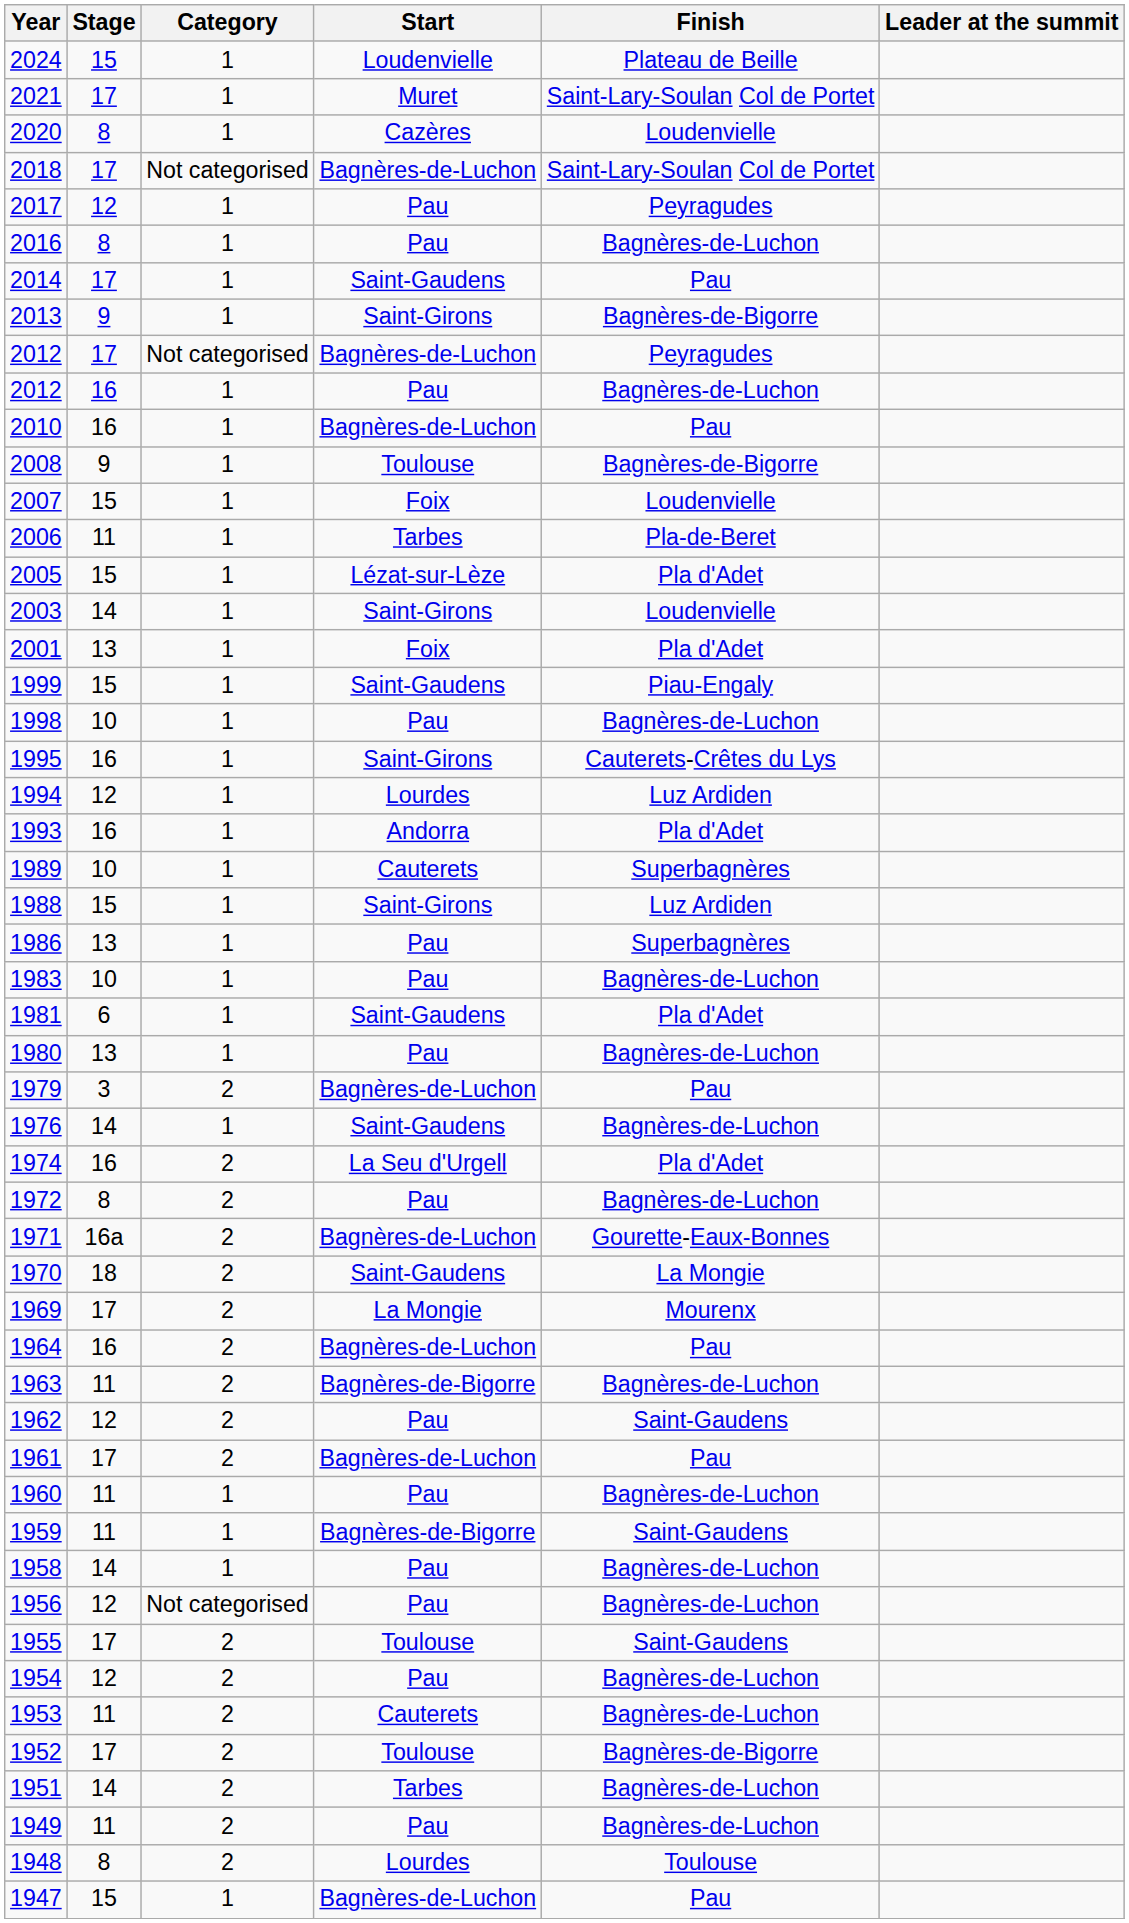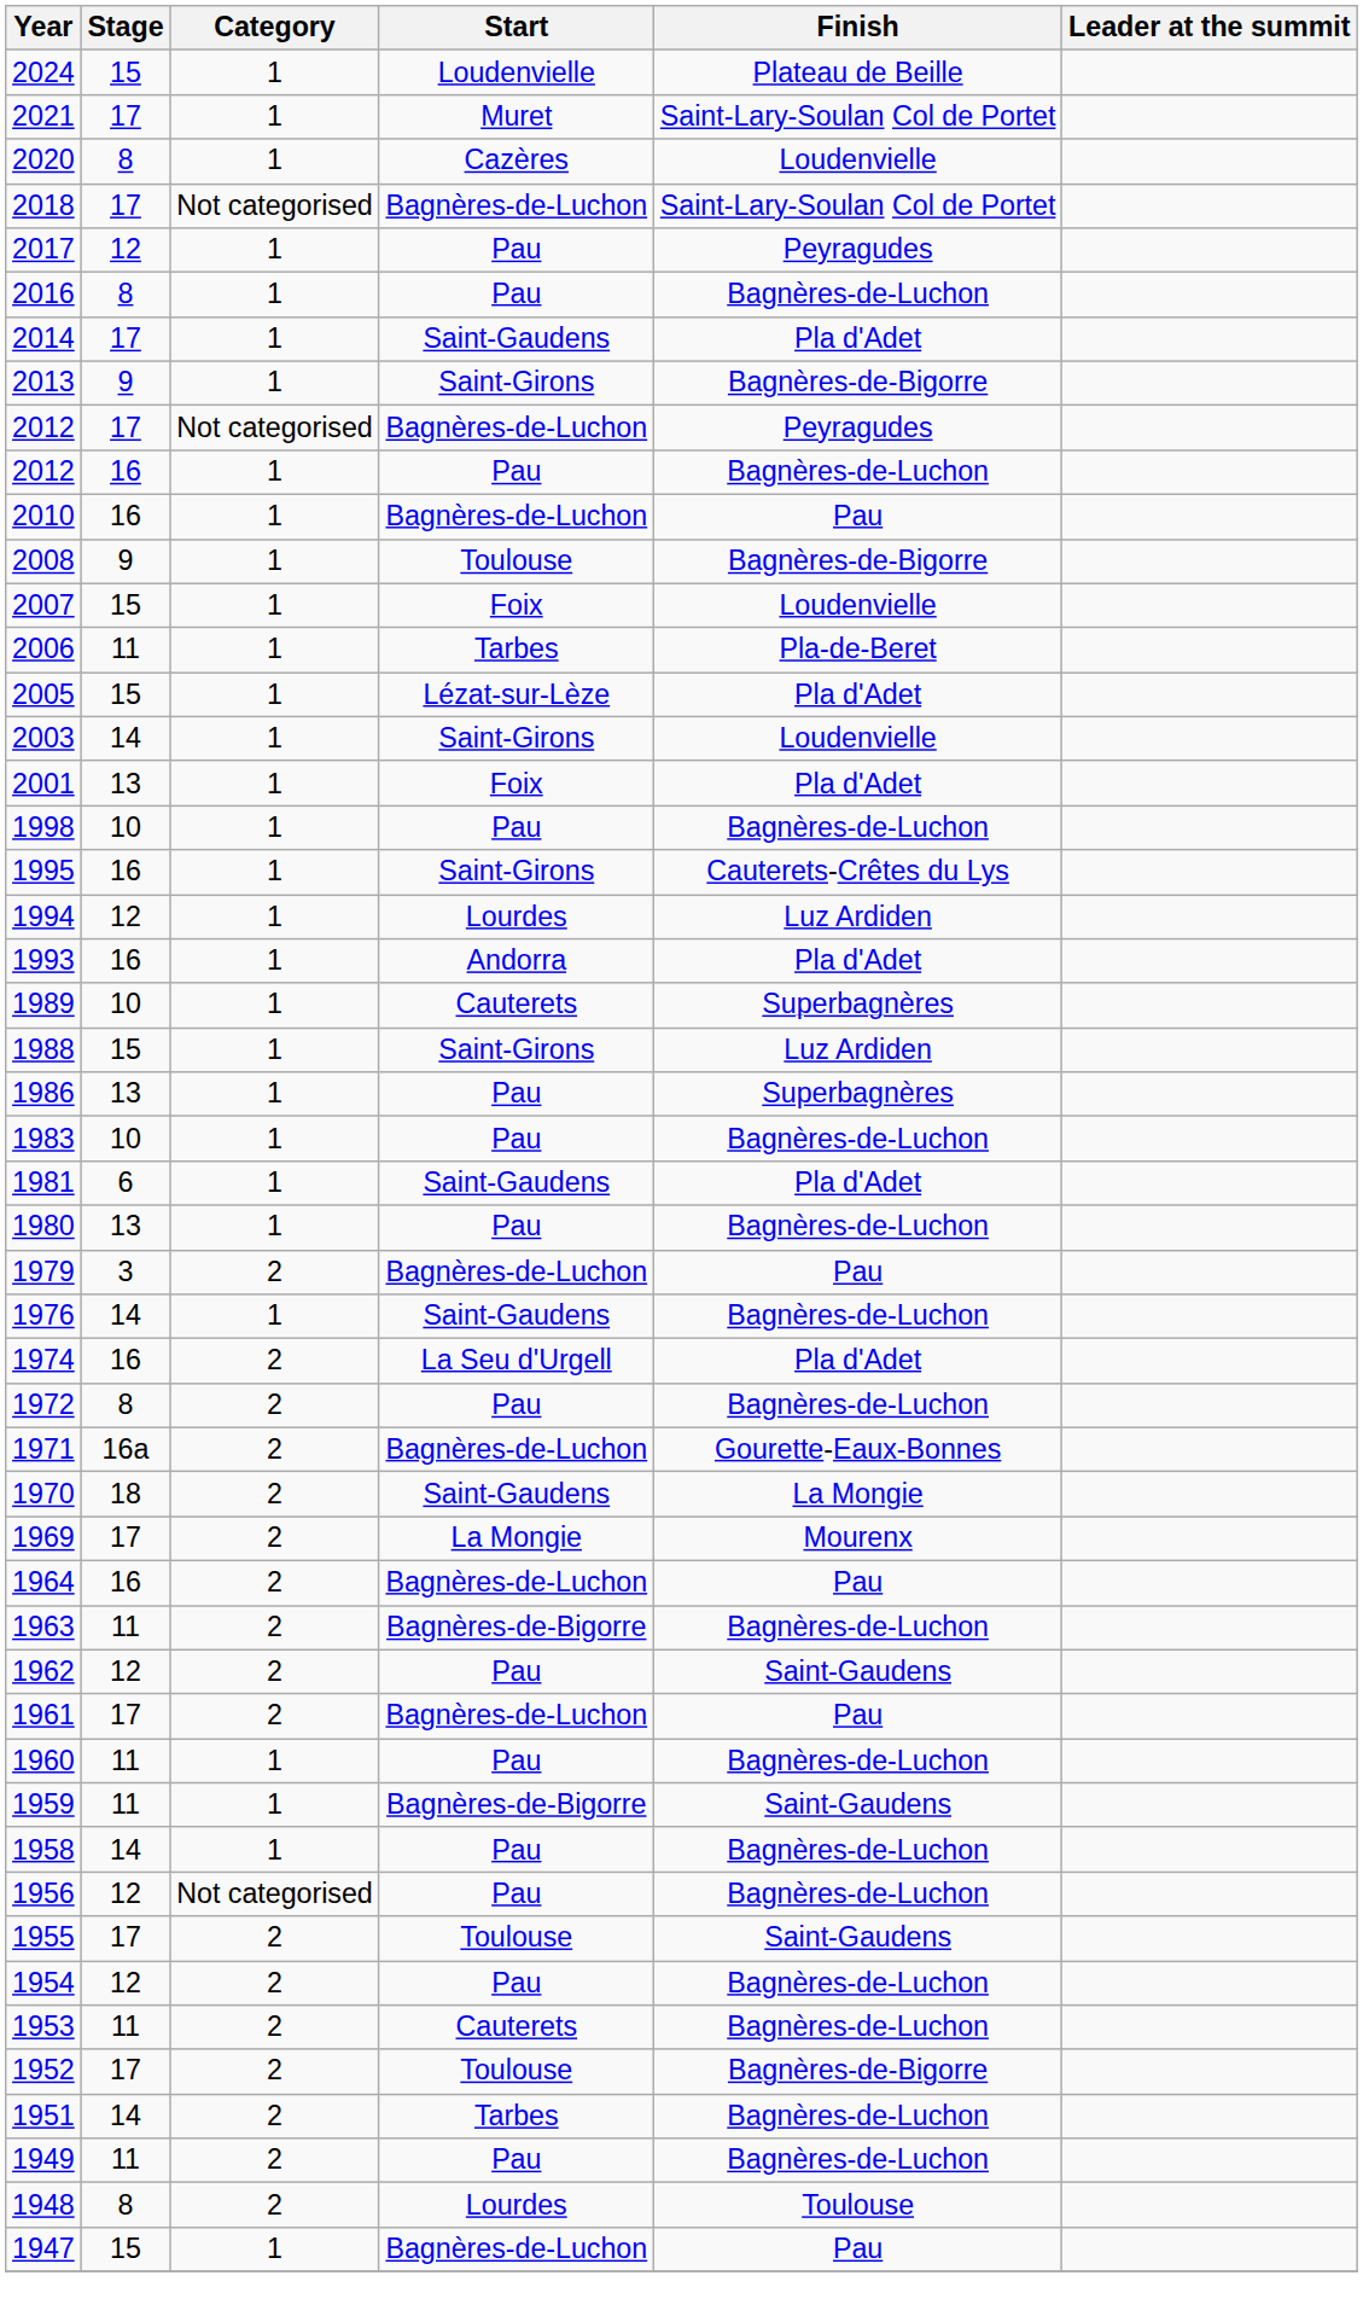 <table class="wikitable sortable" style="text-align: center;">
 <tr>
 <th>Year</th>
 <th>Stage</th>
 <th>Category</th>
 <th>Start</th>
 <th>Finish</th>
 <th>Leader at the summit</th>
 </tr>
 <tr>
 <td><a href='#'>2024</a></td>
 <td><a href='#'>15</a></td>
 <td>1</td>
 <td><a href='#'>Loudenvielle</a></td>
 <td><a href='#'>Plateau de Beille</a></td>
 <td align=left></td>
 </tr>
 <tr>
 <td><a href='#'>2021</a></td>
 <td><a href='#'>17</a></td>
 <td>1</td>
 <td><a href='#'>Muret</a></td>
 <td><a href='#'>Saint-Lary-Soulan</a> <a href='#'>Col de Portet</a></td>
 <td align=left></td>
 </tr>
 <tr>
 <td><a href='#'>2020</a></td>
 <td><a href='#'>8</a></td>
 <td>1</td>
 <td><a href='#'>Cazères</a></td>
 <td><a href='#'>Loudenvielle</a></td>
 <td align=left></td>
 </tr>
 <tr>
 <td><a href='#'>2018</a></td>
 <td><a href='#'>17</a></td>
 <td>Not categorised</td>
 <td><a href='#'>Bagnères-de-Luchon</a></td>
 <td><a href='#'>Saint-Lary-Soulan</a> <a href='#'>Col de Portet</a></td>
 <td align=left></td>
 </tr>
 <tr>
 <td><a href='#'>2017</a></td>
 <td><a href='#'>12</a></td>
 <td>1</td>
 <td><a href='#'>Pau</a></td>
 <td><a href='#'>Peyragudes</a></td>
 <td align=left></td>
 </tr>
 <tr>
 <td><a href='#'>2016</a></td>
 <td><a href='#'>8</a></td>
 <td>1</td>
 <td><a href='#'>Pau</a></td>
 <td><a href='#'>Bagnères-de-Luchon</a></td>
 <td align=left></td>
 </tr>
 <tr>
 <td><a href='#'>2014</a></td>
 <td><a href='#'>17</a></td>
 <td>1</td>
 <td><a href='#'>Saint-Gaudens</a></td>
-<td><a href='#'>Pau</a></td>
+<td><a href='#'>Pla d'Adet</a></td>
 <td align=left></td>
 </tr>
 <tr>
 <td><a href='#'>2013</a></td>
 <td><a href='#'>9</a></td>
 <td>1</td>
 <td><a href='#'>Saint-Girons</a></td>
 <td><a href='#'>Bagnères-de-Bigorre</a></td>
 <td align=left></td>
 </tr>
 <tr>
 <td><a href='#'>2012</a></td>
 <td><a href='#'>17</a></td>
 <td>Not categorised</td>
 <td><a href='#'>Bagnères-de-Luchon</a></td>
 <td><a href='#'>Peyragudes</a></td>
 <td align=left></td>
 </tr>
 <tr>
 <td><a href='#'>2012</a></td>
 <td><a href='#'>16</a></td>
 <td>1</td>
 <td><a href='#'>Pau</a></td>
 <td><a href='#'>Bagnères-de-Luchon</a></td>
 <td align=left></td>
 </tr>
 <tr>
 <td><a href='#'>2010</a></td>
 <td>16</td>
 <td>1</td>
 <td><a href='#'>Bagnères-de-Luchon</a></td>
 <td><a href='#'>Pau</a></td>
 <td align=left></td>
 </tr>
 <tr>
 <td><a href='#'>2008</a></td>
 <td>9</td>
 <td>1</td>
 <td><a href='#'>Toulouse</a></td>
 <td><a href='#'>Bagnères-de-Bigorre</a></td>
 <td align=left></td>
 </tr>
 <tr>
 <td><a href='#'>2007</a></td>
 <td>15</td>
 <td>1</td>
 <td><a href='#'>Foix</a></td>
 <td><a href='#'>Loudenvielle</a></td>
 <td align=left><s></s></td>
 </tr>
 <tr>
 <td><a href='#'>2006</a></td>
 <td>11</td>
 <td>1</td>
 <td><a href='#'>Tarbes</a></td>
 <td><a href='#'>Pla-de-Beret</a></td>
 <td align=left></td>
 </tr>
 <tr>
 <td><a href='#'>2005</a></td>
 <td>15</td>
 <td>1</td>
 <td><a href='#'>Lézat-sur-Lèze</a></td>
 <td><a href='#'>Pla d'Adet</a></td>
 <td align=left></td>
 </tr>
 <tr>
 <td><a href='#'>2003</a></td>
 <td>14</td>
 <td>1</td>
 <td><a href='#'>Saint-Girons</a></td>
 <td><a href='#'>Loudenvielle</a></td>
 <td align=left></td>
 </tr>
 <tr>
 <td><a href='#'>2001</a></td>
 <td>13</td>
 <td>1</td>
 <td><a href='#'>Foix</a></td>
 <td><a href='#'>Pla d'Adet</a></td>
-<td align=left></td>
-</tr>
-<tr>
-<td><a href='#'>1999</a></td>
-<td>15</td>
-<td>1</td>
-<td><a href='#'>Saint-Gaudens</a></td>
-<td><a href='#'>Piau-Engaly</a></td>
 <td align=left></td>
 </tr>
 <tr>
 <td><a href='#'>1998</a></td>
 <td>10</td>
 <td>1</td>
 <td><a href='#'>Pau</a></td>
 <td><a href='#'>Bagnères-de-Luchon</a></td>
 <td align=left></td>
 </tr>
 <tr>
 <td><a href='#'>1995</a></td>
 <td>16</td>
 <td>1</td>
 <td><a href='#'>Saint-Girons</a></td>
 <td><a href='#'>Cauterets</a>-<a href='#'>Crêtes du Lys</a></td>
 <td align=left></td>
 </tr>
 <tr>
 <td><a href='#'>1994</a></td>
 <td>12</td>
 <td>1</td>
 <td><a href='#'>Lourdes</a></td>
 <td><a href='#'>Luz Ardiden</a></td>
 <td align=left></td>
 </tr>
 <tr>
 <td><a href='#'>1993</a></td>
 <td>16</td>
 <td>1</td>
 <td><a href='#'>Andorra</a></td>
 <td><a href='#'>Pla d'Adet</a></td>
 <td align=left></td>
 </tr>
 <tr>
 <td><a href='#'>1989</a></td>
 <td>10</td>
 <td>1</td>
 <td><a href='#'>Cauterets</a></td>
 <td><a href='#'>Superbagnères</a></td>
 <td align=left></td>
 </tr>
 <tr>
 <td><a href='#'>1988</a></td>
 <td>15</td>
 <td>1</td>
 <td><a href='#'>Saint-Girons</a></td>
 <td><a href='#'>Luz Ardiden</a></td>
 <td align=left></td>
 </tr>
 <tr>
 <td><a href='#'>1986</a></td>
 <td>13</td>
 <td>1</td>
 <td><a href='#'>Pau</a></td>
 <td><a href='#'>Superbagnères</a></td>
 <td align=left></td>
 </tr>
 <tr>
 <td><a href='#'>1983</a></td>
 <td>10</td>
 <td>1</td>
 <td><a href='#'>Pau</a></td>
 <td><a href='#'>Bagnères-de-Luchon</a></td>
 <td align=left></td>
 </tr>
 <tr>
 <td><a href='#'>1981</a></td>
 <td>6</td>
 <td>1</td>
 <td><a href='#'>Saint-Gaudens</a></td>
 <td><a href='#'>Pla d'Adet</a></td>
 <td align=left></td>
 </tr>
 <tr>
 <td><a href='#'>1980</a></td>
 <td>13</td>
 <td>1</td>
 <td><a href='#'>Pau</a></td>
 <td><a href='#'>Bagnères-de-Luchon</a></td>
 <td align=left></td>
 </tr>
 <tr>
 <td><a href='#'>1979</a></td>
 <td>3</td>
 <td>2</td>
 <td><a href='#'>Bagnères-de-Luchon</a></td>
 <td><a href='#'>Pau</a></td>
 <td align=left></td>
 </tr>
 <tr>
 <td><a href='#'>1976</a></td>
 <td>14</td>
 <td>1</td>
 <td><a href='#'>Saint-Gaudens</a></td>
 <td><a href='#'>Bagnères-de-Luchon</a></td>
 <td align=left></td>
 </tr>
 <tr>
 <td><a href='#'>1974</a></td>
 <td>16</td>
 <td>2</td>
 <td><a href='#'>La Seu d'Urgell</a></td>
 <td><a href='#'>Pla d'Adet</a></td>
 <td align=left></td>
 </tr>
 <tr>
 <td><a href='#'>1972</a></td>
 <td>8</td>
 <td>2</td>
 <td><a href='#'>Pau</a></td>
 <td><a href='#'>Bagnères-de-Luchon</a></td>
 <td align=left></td>
 </tr>
 <tr>
 <td><a href='#'>1971</a></td>
 <td>16a</td>
 <td>2</td>
 <td><a href='#'>Bagnères-de-Luchon</a></td>
 <td><a href='#'>Gourette</a>-<a href='#'>Eaux-Bonnes</a></td>
 <td align=left></td>
 </tr>
 <tr>
 <td><a href='#'>1970</a></td>
 <td>18</td>
 <td>2</td>
 <td><a href='#'>Saint-Gaudens</a></td>
 <td><a href='#'>La Mongie</a></td>
 <td align=left></td>
 </tr>
 <tr>
 <td><a href='#'>1969</a></td>
 <td>17</td>
 <td>2</td>
 <td><a href='#'>La Mongie</a></td>
 <td><a href='#'>Mourenx</a></td>
 <td align=left></td>
 </tr>
 <tr>
 <td><a href='#'>1964</a></td>
 <td>16</td>
 <td>2</td>
 <td><a href='#'>Bagnères-de-Luchon</a></td>
 <td><a href='#'>Pau</a></td>
 <td align=left></td>
 </tr>
 <tr>
 <td><a href='#'>1963</a></td>
 <td>11</td>
 <td>2</td>
 <td><a href='#'>Bagnères-de-Bigorre</a></td>
 <td><a href='#'>Bagnères-de-Luchon</a></td>
 <td align=left></td>
 </tr>
 <tr>
 <td><a href='#'>1962</a></td>
 <td>12</td>
 <td>2</td>
 <td><a href='#'>Pau</a></td>
 <td><a href='#'>Saint-Gaudens</a></td>
 <td align=left></td>
 </tr>
 <tr>
 <td><a href='#'>1961</a></td>
 <td>17</td>
 <td>2</td>
 <td><a href='#'>Bagnères-de-Luchon</a></td>
 <td><a href='#'>Pau</a></td>
 <td align=left></td>
 </tr>
 <tr>
 <td><a href='#'>1960</a></td>
 <td>11</td>
 <td>1</td>
 <td><a href='#'>Pau</a></td>
 <td><a href='#'>Bagnères-de-Luchon</a></td>
 <td align=left></td>
 </tr>
 <tr>
 <td><a href='#'>1959</a></td>
 <td>11</td>
 <td>1</td>
 <td><a href='#'>Bagnères-de-Bigorre</a></td>
 <td><a href='#'>Saint-Gaudens</a></td>
 <td align=left></td>
 </tr>
 <tr>
 <td><a href='#'>1958</a></td>
 <td>14</td>
 <td>1</td>
 <td><a href='#'>Pau</a></td>
 <td><a href='#'>Bagnères-de-Luchon</a></td>
 <td align=left></td>
 </tr>
 <tr>
 <td><a href='#'>1956</a></td>
 <td>12</td>
 <td>Not categorised</td>
 <td><a href='#'>Pau</a></td>
 <td><a href='#'>Bagnères-de-Luchon</a></td>
 <td align=left></td>
 </tr>
 <tr>
 <td><a href='#'>1955</a></td>
 <td>17</td>
 <td>2</td>
 <td><a href='#'>Toulouse</a></td>
 <td><a href='#'>Saint-Gaudens</a></td>
 <td align=left></td>
 </tr>
 <tr>
 <td><a href='#'>1954</a></td>
 <td>12</td>
 <td>2</td>
 <td><a href='#'>Pau</a></td>
 <td><a href='#'>Bagnères-de-Luchon</a></td>
 <td align=left></td>
 </tr>
 <tr>
 <td><a href='#'>1953</a></td>
 <td>11</td>
 <td>2</td>
 <td><a href='#'>Cauterets</a></td>
 <td><a href='#'>Bagnères-de-Luchon</a></td>
 <td align=left></td>
 </tr>
 <tr>
 <td><a href='#'>1952</a></td>
 <td>17</td>
 <td>2</td>
 <td><a href='#'>Toulouse</a></td>
 <td><a href='#'>Bagnères-de-Bigorre</a></td>
 <td align=left></td>
 </tr>
 <tr>
 <td><a href='#'>1951</a></td>
 <td>14</td>
 <td>2</td>
 <td><a href='#'>Tarbes</a></td>
 <td><a href='#'>Bagnères-de-Luchon</a></td>
 <td align=left></td>
 </tr>
 <tr>
 <td><a href='#'>1949</a></td>
 <td>11</td>
 <td>2</td>
 <td><a href='#'>Pau</a></td>
 <td><a href='#'>Bagnères-de-Luchon</a></td>
 <td align=left></td>
 </tr>
 <tr>
 <td><a href='#'>1948</a></td>
 <td>8</td>
 <td>2</td>
 <td><a href='#'>Lourdes</a></td>
 <td><a href='#'>Toulouse</a></td>
 <td align=left></td>
 </tr>
 <tr>
 <td><a href='#'>1947</a></td>
 <td>15</td>
 <td>1</td>
 <td><a href='#'>Bagnères-de-Luchon</a></td>
 <td><a href='#'>Pau</a></td>
 <td align=left></td>
 </tr>
 <tr>
 </tr>
 </table>
